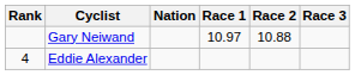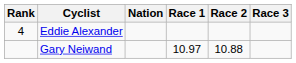 <table class="wikitable sortable" style="text-align:center">
 <tr>
 <th>Rank</th>
 <th>Cyclist</th>
 <th>Nation</th>
 <th>Race 1</th>
 <th>Race 2</th>
 <th>Race 3</th>
 </tr>
 <tr>
+<td>4</td>
+<td align=left><a href='#'>Eddie Alexander</a></td>
+<td align=left></td>
+<td></td>
+<td></td>
+<td></td>
+</tr>
+<tr>
 <td></td>
 <td align=left><a href='#'>Gary Neiwand</a></td>
 <td align=left></td>
 <td>10.97</td>
 <td>10.88</td>
 <td></td>
 </tr>
-<tr>
-<td>4</td>
-<td align=left><a href='#'>Eddie Alexander</a></td>
-<td align=left></td>
-<td></td>
-<td></td>
-<td></td>
-</tr>
 </table>
